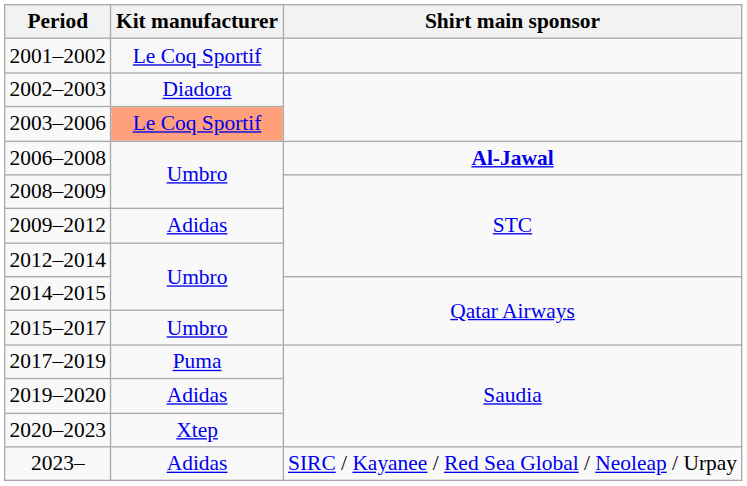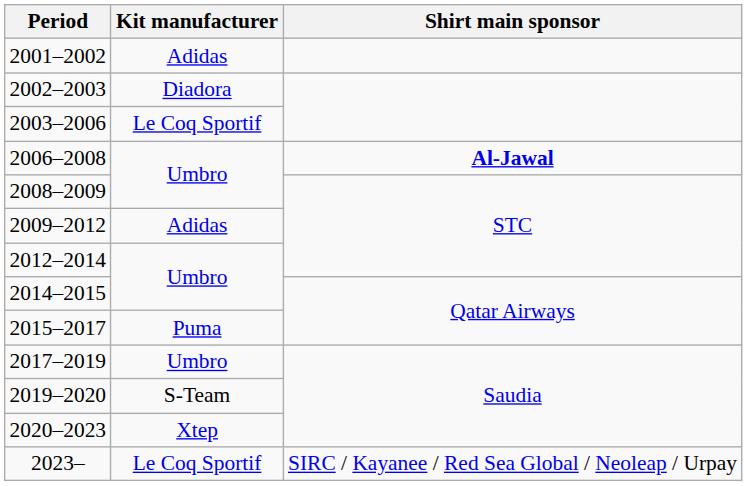 <table class="wikitable" style="text-align: center">
 <tr>
 <th>Period</th>
 <th>Kit manufacturer</th>
 <th>Shirt main sponsor</th>
 </tr>
 <tr>
 <td>2001–2002</td>
-<td rowspan=1><a href='#'>Le Coq Sportif</a></td>
+<td rowspan=1><a href='#'>Adidas</a></td>
 </tr>
 <tr>
 <td>2002–2003</td>
 <td rowspan=1><a href='#'>Diadora</a></td>
 <td rowspan=2></td>
 </tr>
 <tr>
 <td>2003–2006</td>
-<td rowspan=1 style="background: lightsalmon;"><a href='#'>Le Coq Sportif</a></td>
+<td rowspan=1><a href='#'>Le Coq Sportif</a></td>
 </tr>
 <tr>
 <td>2006–2008</td>
 <td rowspan=2><a href='#'>Umbro</a></td>
 <td><strong><a href='#'>Al-Jawal</a></strong></td>
 </tr>
 <tr>
 <td>2008–2009</td>
 <td rowspan=3><a href='#'>STC</a></td>
 </tr>
 <tr>
 <td>2009–2012</td>
 <td rowspan=1><a href='#'>Adidas</a></td>
 </tr>
 <tr>
 <td>2012–2014</td>
 <td rowspan=2><a href='#'>Umbro</a></td>
 </tr>
 <tr>
 <td>2014–2015</td>
 <td rowspan=2><a href='#'>Qatar Airways</a></td>
 </tr>
 <tr>
 <td>2015–2017</td>
-<td rowspan=1><a href='#'>Umbro</a></td>
+<td rowspan=1><a href='#'>Puma</a></td>
 </tr>
 <tr>
 <td>2017–2019</td>
-<td rowspan=1><a href='#'>Puma</a></td>
+<td rowspan=1><a href='#'>Umbro</a></td>
 <td rowspan=3><a href='#'>Saudia</a></td>
 </tr>
 <tr>
 <td>2019–2020</td>
-<td rowspan=1><a href='#'>Adidas</a></td>
+<td rowspan=1>S-Team</td>
 </tr>
 <tr>
 <td>2020–2023</td>
 <td rowspan=1><a href='#'>Xtep</a></td>
 </tr>
 <tr>
 <td>2023–</td>
-<td rowspan=1><a href='#'>Adidas</a></td>
+<td rowspan=1><a href='#'>Le Coq Sportif</a></td>
 <td rowspan=3><a href='#'>SIRC</a> / <a href='#'>Kayanee</a> / <a href='#'>Red Sea Global</a>  / <a href='#'>Neoleap</a> / Urpay</td>
 </tr>
 </table>
